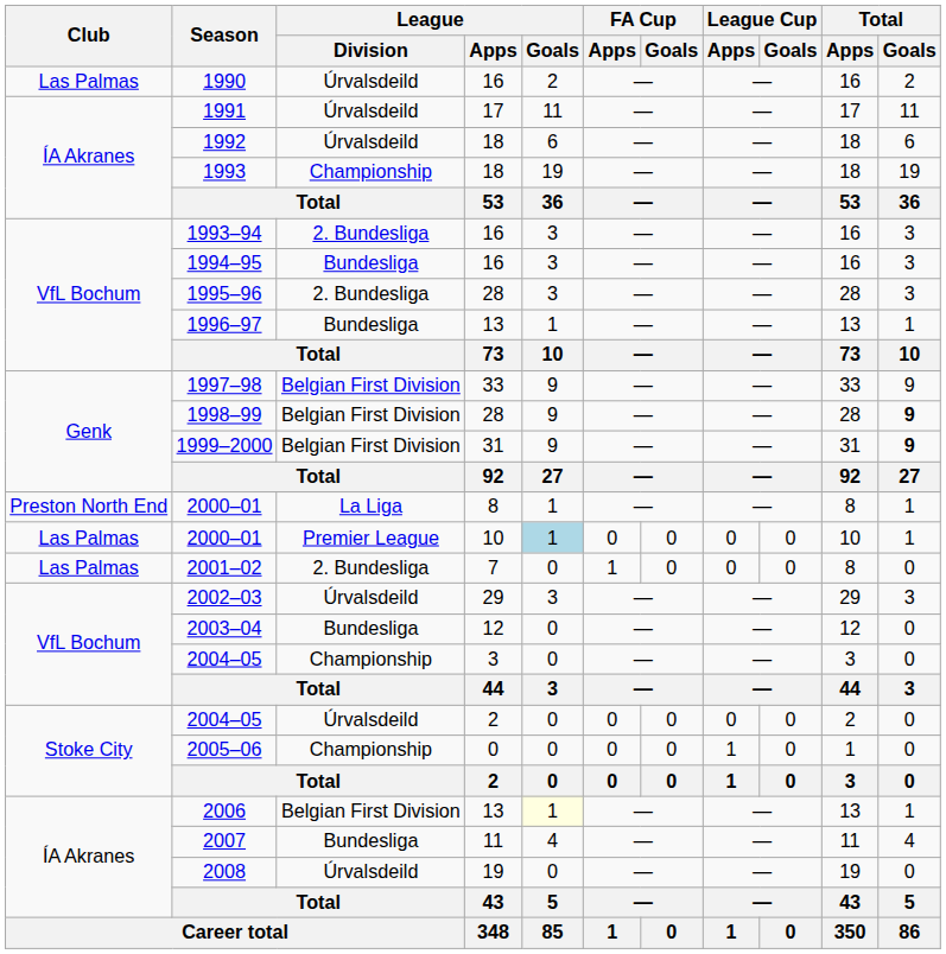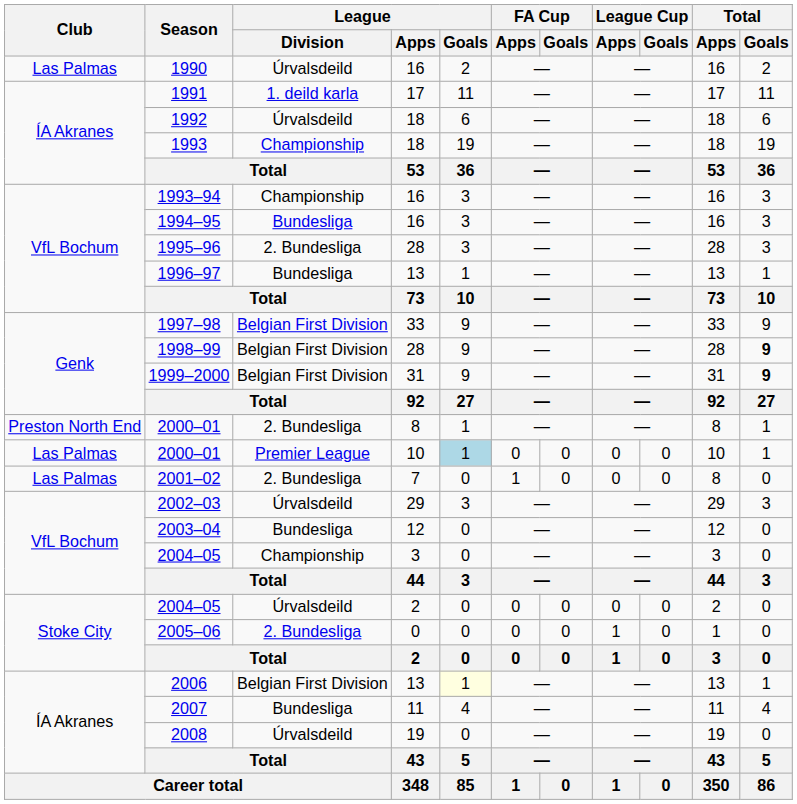 <table class="wikitable" style="text-align:center">
 <tr>
 <th rowspan="2">Club</th>
 <th rowspan="2">Season</th>
 <th colspan="3">League</th>
 <th colspan="2">FA Cup</th>
 <th colspan="2">League Cup</th>
 <th colspan="2">Total</th>
 </tr>
 <tr>
 <th>Division</th>
 <th>Apps</th>
 <th>Goals</th>
 <th>Apps</th>
 <th>Goals</th>
 <th>Apps</th>
 <th>Goals</th>
 <th>Apps</th>
 <th>Goals</th>
 </tr>
 <tr>
 <td><a href='#'>Las Palmas</a></td>
 <td><a href='#'>1990</a></td>
 <td>Úrvalsdeild</td>
 <td>16</td>
 <td>2</td>
 <td colspan="2">—</td>
 <td colspan="2">—</td>
 <td>16</td>
 <td>2</td>
 </tr>
 <tr>
 <td rowspan="4"><a href='#'>ÍA Akranes</a></td>
 <td><a href='#'>1991</a></td>
-<td>Úrvalsdeild</td>
+<td><a href='#'>1. deild karla</a></td>
 <td>17</td>
 <td>11</td>
 <td colspan="2">—</td>
 <td colspan="2">—</td>
 <td>17</td>
 <td>11</td>
 </tr>
 <tr>
 <td><a href='#'>1992</a></td>
 <td>Úrvalsdeild</td>
 <td>18</td>
 <td>6</td>
 <td colspan="2">—</td>
 <td colspan="2">—</td>
 <td>18</td>
 <td>6</td>
 </tr>
 <tr>
 <td><a href='#'>1993</a></td>
 <td><a href='#'>Championship</a></td>
 <td>18</td>
 <td>19</td>
 <td colspan="2">—</td>
 <td colspan="2">—</td>
 <td>18</td>
 <td>19</td>
 </tr>
 <tr>
 <th colspan="2">Total</th>
 <th>53</th>
 <th>36</th>
 <th colspan="2">—</th>
 <th colspan="2">—</th>
 <th>53</th>
 <th>36</th>
 </tr>
 <tr>
 <td rowspan="5"><a href='#'>VfL Bochum</a></td>
 <td><a href='#'>1993–94</a></td>
-<td><a href='#'>2. Bundesliga</a></td>
+<td>Championship</td>
 <td>16</td>
 <td>3</td>
 <td colspan="2">—</td>
 <td colspan="2">—</td>
 <td>16</td>
 <td>3</td>
 </tr>
 <tr>
 <td><a href='#'>1994–95</a></td>
 <td><a href='#'>Bundesliga</a></td>
 <td>16</td>
 <td>3</td>
 <td colspan="2">—</td>
 <td colspan="2">—</td>
 <td>16</td>
 <td>3</td>
 </tr>
 <tr>
 <td><a href='#'>1995–96</a></td>
 <td>2. Bundesliga</td>
 <td>28</td>
 <td>3</td>
 <td colspan="2">—</td>
 <td colspan="2">—</td>
 <td>28</td>
 <td>3</td>
 </tr>
 <tr>
 <td><a href='#'>1996–97</a></td>
 <td>Bundesliga</td>
 <td>13</td>
 <td>1</td>
 <td colspan="2">—</td>
 <td colspan="2">—</td>
 <td>13</td>
 <td>1</td>
 </tr>
 <tr>
 <th colspan="2">Total</th>
 <th>73</th>
 <th>10</th>
 <th colspan="2">—</th>
 <th colspan="2">—</th>
 <th>73</th>
 <th>10</th>
 </tr>
 <tr>
 <td rowspan="4"><a href='#'>Genk</a></td>
 <td><a href='#'>1997–98</a></td>
 <td><a href='#'>Belgian First Division</a></td>
 <td>33</td>
 <td>9</td>
 <td colspan="2">—</td>
 <td colspan="2">—</td>
 <td>33</td>
 <td>9</td>
 </tr>
 <tr>
 <td><a href='#'>1998–99</a></td>
 <td>Belgian First Division</td>
 <td>28</td>
 <td>9</td>
 <td colspan="2">—</td>
 <td colspan="2">—</td>
 <td>28</td>
 <td><strong>9</strong></td>
 </tr>
 <tr>
 <td><a href='#'>1999–2000</a></td>
 <td>Belgian First Division</td>
 <td>31</td>
 <td>9</td>
 <td colspan="2">—</td>
 <td colspan="2">—</td>
 <td>31</td>
 <td><strong>9</strong></td>
 </tr>
 <tr>
 <th colspan="2">Total</th>
 <th>92</th>
 <th>27</th>
 <th colspan="2">—</th>
 <th colspan="2">—</th>
 <th>92</th>
 <th>27</th>
 </tr>
 <tr>
 <td><a href='#'>Preston North End</a></td>
 <td><a href='#'>2000–01</a></td>
-<td><a href='#'>La Liga</a></td>
+<td>2. Bundesliga</td>
 <td>8</td>
 <td>1</td>
 <td colspan="2">—</td>
 <td colspan="2">—</td>
 <td>8</td>
 <td>1</td>
 </tr>
 <tr>
 <td><a href='#'>Las Palmas</a></td>
 <td><a href='#'>2000–01</a></td>
 <td><a href='#'>Premier League</a></td>
 <td>10</td>
 <td style="background: lightblue;">1</td>
 <td>0</td>
 <td>0</td>
 <td>0</td>
 <td>0</td>
 <td>10</td>
 <td>1</td>
 </tr>
 <tr>
 <td><a href='#'>Las Palmas</a></td>
 <td><a href='#'>2001–02</a></td>
 <td>2. Bundesliga</td>
 <td>7</td>
 <td>0</td>
 <td>1</td>
 <td>0</td>
 <td>0</td>
 <td>0</td>
 <td>8</td>
 <td>0</td>
 </tr>
 <tr>
 <td rowspan="4"><a href='#'>VfL Bochum</a></td>
 <td><a href='#'>2002–03</a></td>
 <td>Úrvalsdeild</td>
 <td>29</td>
 <td>3</td>
 <td colspan="2">—</td>
 <td colspan="2">—</td>
 <td>29</td>
 <td>3</td>
 </tr>
 <tr>
 <td><a href='#'>2003–04</a></td>
 <td>Bundesliga</td>
 <td>12</td>
 <td>0</td>
 <td colspan="2">—</td>
 <td colspan="2">—</td>
 <td>12</td>
 <td>0</td>
 </tr>
 <tr>
 <td><a href='#'>2004–05</a></td>
 <td>Championship</td>
 <td>3</td>
 <td>0</td>
 <td colspan="2">—</td>
 <td colspan="2">—</td>
 <td>3</td>
 <td>0</td>
 </tr>
 <tr>
 <th colspan="2">Total</th>
 <th>44</th>
 <th>3</th>
 <th colspan="2">—</th>
 <th colspan="2">—</th>
 <th>44</th>
 <th>3</th>
 </tr>
 <tr>
 <td rowspan="3"><a href='#'>Stoke City</a></td>
 <td><a href='#'>2004–05</a></td>
 <td>Úrvalsdeild</td>
 <td>2</td>
 <td>0</td>
 <td>0</td>
 <td>0</td>
 <td>0</td>
 <td>0</td>
 <td>2</td>
 <td>0</td>
 </tr>
 <tr>
 <td><a href='#'>2005–06</a></td>
-<td>Championship</td>
+<td><a href='#'>2. Bundesliga</a></td>
 <td>0</td>
 <td>0</td>
 <td>0</td>
 <td>0</td>
 <td>1</td>
 <td>0</td>
 <td>1</td>
 <td>0</td>
 </tr>
 <tr>
 <th colspan="2">Total</th>
 <th>2</th>
 <th>0</th>
 <th>0</th>
 <th>0</th>
 <th>1</th>
 <th>0</th>
 <th>3</th>
 <th>0</th>
 </tr>
 <tr>
 <td rowspan="4">ÍA Akranes</td>
 <td><a href='#'>2006</a></td>
 <td>Belgian First Division</td>
 <td>13</td>
 <td style="background: lightyellow;">1</td>
 <td colspan="2">—</td>
 <td colspan="2">—</td>
 <td>13</td>
 <td>1</td>
 </tr>
 <tr>
 <td><a href='#'>2007</a></td>
 <td>Bundesliga</td>
 <td>11</td>
 <td>4</td>
 <td colspan="2">—</td>
 <td colspan="2">—</td>
 <td>11</td>
 <td>4</td>
 </tr>
 <tr>
 <td><a href='#'>2008</a></td>
 <td>Úrvalsdeild</td>
 <td>19</td>
 <td>0</td>
 <td colspan="2">—</td>
 <td colspan="2">—</td>
 <td>19</td>
 <td>0</td>
 </tr>
 <tr>
 <th colspan="2">Total</th>
 <th>43</th>
 <th>5</th>
 <th colspan="2">—</th>
 <th colspan="2">—</th>
 <th>43</th>
 <th>5</th>
 </tr>
 <tr>
 <th colspan="3">Career total</th>
 <th>348</th>
 <th>85</th>
 <th>1</th>
 <th>0</th>
 <th>1</th>
 <th>0</th>
 <th>350</th>
 <th>86</th>
 </tr>
 </table>
